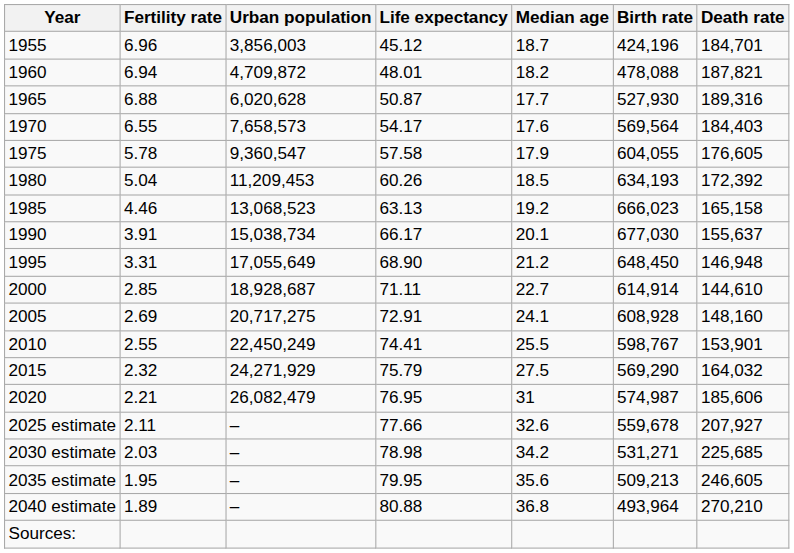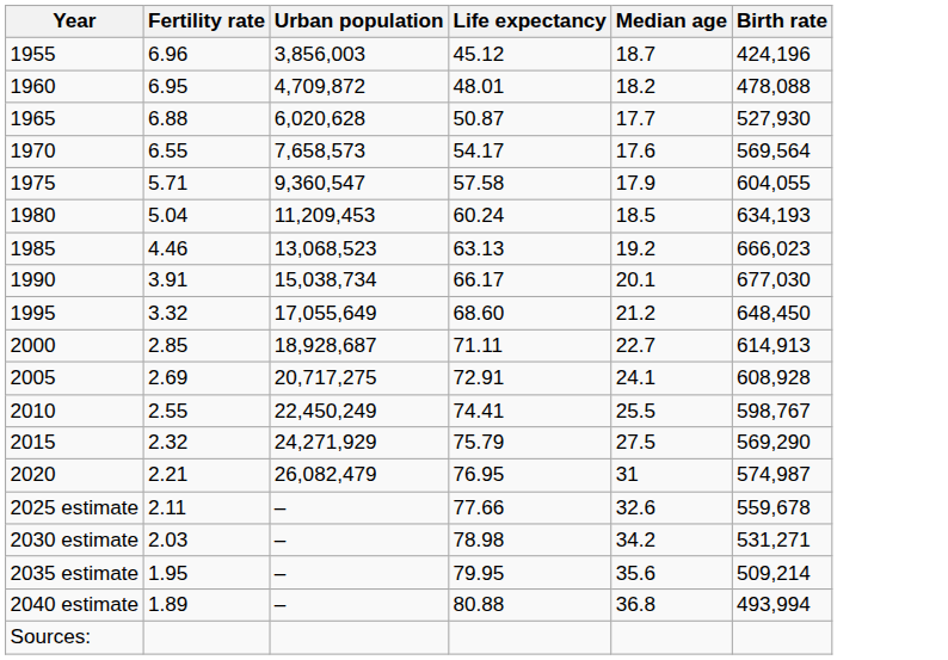 <table class="wikitable sortable">
 <tr>
 <th>Year</th>
 <th>Fertility rate</th>
 <th>Urban population</th>
 <th>Life expectancy</th>
 <th>Median age</th>
 <th>Birth rate</th>
-<th>Death rate</th>
 </tr>
 <tr>
 <td>1955</td>
 <td>6.96</td>
 <td>3,856,003</td>
 <td>45.12</td>
 <td>18.7</td>
 <td>424,196</td>
-<td>184,701</td>
 </tr>
 <tr>
 <td>1960</td>
-<td>6.94</td>
+<td>6.95</td>
 <td>4,709,872</td>
 <td>48.01</td>
 <td>18.2</td>
 <td>478,088</td>
-<td>187,821</td>
 </tr>
 <tr>
 <td>1965</td>
 <td>6.88</td>
 <td>6,020,628</td>
 <td>50.87</td>
 <td>17.7</td>
 <td>527,930</td>
-<td>189,316</td>
 </tr>
 <tr>
 <td>1970</td>
 <td>6.55</td>
 <td>7,658,573</td>
 <td>54.17</td>
 <td>17.6</td>
 <td>569,564</td>
-<td>184,403</td>
 </tr>
 <tr>
 <td>1975</td>
-<td>5.78</td>
+<td>5.71</td>
 <td>9,360,547</td>
 <td>57.58</td>
 <td>17.9</td>
 <td>604,055</td>
-<td>176,605</td>
 </tr>
 <tr>
 <td>1980</td>
 <td>5.04</td>
 <td>11,209,453</td>
-<td>60.26</td>
+<td>60.24</td>
 <td>18.5</td>
 <td>634,193</td>
-<td>172,392</td>
 </tr>
 <tr>
 <td>1985</td>
 <td>4.46</td>
 <td>13,068,523</td>
 <td>63.13</td>
 <td>19.2</td>
 <td>666,023</td>
-<td>165,158</td>
 </tr>
 <tr>
 <td>1990</td>
 <td>3.91</td>
 <td>15,038,734</td>
 <td>66.17</td>
 <td>20.1</td>
 <td>677,030</td>
-<td>155,637</td>
 </tr>
 <tr>
 <td>1995</td>
-<td>3.31</td>
+<td>3.32</td>
 <td>17,055,649</td>
-<td>68.90</td>
+<td>68.60</td>
 <td>21.2</td>
 <td>648,450</td>
-<td>146,948</td>
 </tr>
 <tr>
 <td>2000</td>
 <td>2.85</td>
 <td>18,928,687</td>
 <td>71.11</td>
 <td>22.7</td>
-<td>614,914</td>
-<td>144,610</td>
+<td>614,913</td>
 </tr>
 <tr>
 <td>2005</td>
 <td>2.69</td>
 <td>20,717,275</td>
 <td>72.91</td>
 <td>24.1</td>
 <td>608,928</td>
-<td>148,160</td>
 </tr>
 <tr>
 <td>2010</td>
 <td>2.55</td>
 <td>22,450,249</td>
 <td>74.41</td>
 <td>25.5</td>
 <td>598,767</td>
-<td>153,901</td>
 </tr>
 <tr>
 <td>2015</td>
 <td>2.32</td>
 <td>24,271,929</td>
 <td>75.79</td>
 <td>27.5</td>
 <td>569,290</td>
-<td>164,032</td>
 </tr>
 <tr>
 <td>2020</td>
 <td>2.21</td>
 <td>26,082,479</td>
 <td>76.95</td>
 <td>31</td>
 <td>574,987</td>
-<td>185,606</td>
 </tr>
 <tr>
 <td>2025 estimate</td>
 <td>2.11</td>
 <td>–</td>
 <td>77.66</td>
 <td>32.6</td>
 <td>559,678</td>
-<td>207,927</td>
 </tr>
 <tr>
 <td>2030 estimate</td>
 <td>2.03</td>
 <td>–</td>
 <td>78.98</td>
 <td>34.2</td>
 <td>531,271</td>
-<td>225,685</td>
 </tr>
 <tr>
 <td>2035 estimate</td>
 <td>1.95</td>
 <td>–</td>
 <td>79.95</td>
 <td>35.6</td>
-<td>509,213</td>
-<td>246,605</td>
+<td>509,214</td>
 </tr>
 <tr>
 <td>2040 estimate</td>
 <td>1.89</td>
 <td>–</td>
 <td>80.88</td>
 <td>36.8</td>
-<td>493,964</td>
-<td>270,210</td>
+<td>493,994</td>
 </tr>
 <tr>
 <td>Sources:</td>
 <td></td>
 <td></td>
 <td></td>
 <td></td>
 <td></td>
-<td></td>
 </tr>
 </table>
